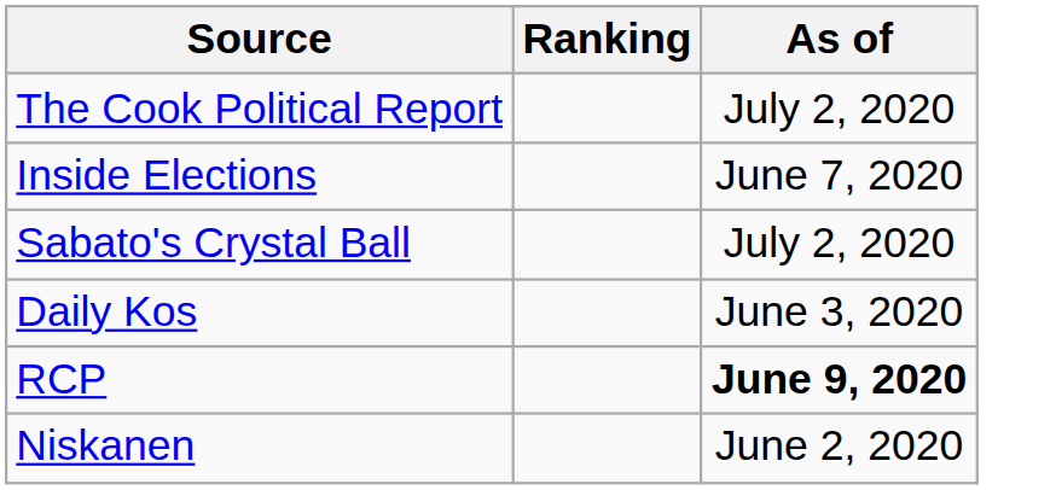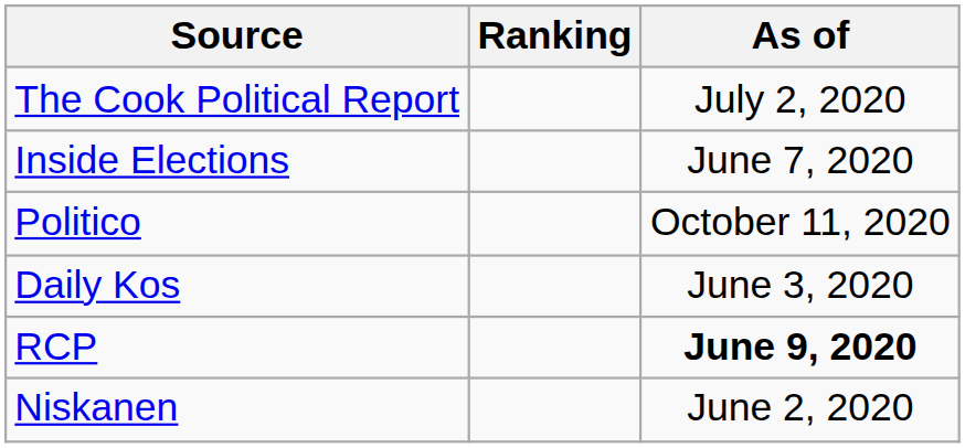 <table class="wikitable" style="text-align:center">
 <tr>
 <th>Source</th>
 <th>Ranking</th>
 <th>As of</th>
 </tr>
 <tr>
 <td style="text-align:left"><a href='#'>The Cook Political Report</a></td>
 <td></td>
 <td>July 2, 2020</td>
 </tr>
 <tr>
 <td style="text-align:left"><a href='#'>Inside Elections</a></td>
 <td></td>
 <td>June 7, 2020</td>
 </tr>
 <tr>
-<td style="text-align:left"><a href='#'>Sabato's Crystal Ball</a></td>
+<td style="text-align:left"><a href='#'>Politico</a></td>
 <td></td>
-<td>July 2, 2020</td>
+<td>October 11, 2020</td>
 </tr>
 <tr>
 <td style="text-align:left"><a href='#'>Daily Kos</a></td>
 <td></td>
 <td>June 3, 2020</td>
 </tr>
 <tr>
 <td style="text-align:left"><a href='#'>RCP</a></td>
 <td></td>
 <td><strong>June 9, 2020</strong></td>
 </tr>
 <tr>
 <td style="text-align:left"><a href='#'>Niskanen</a></td>
 <td></td>
 <td>June 2, 2020</td>
 </tr>
 </table>
